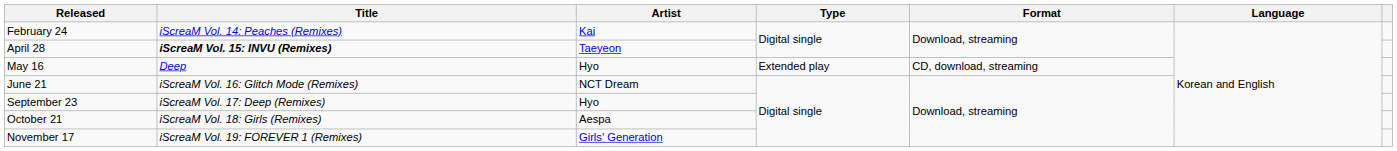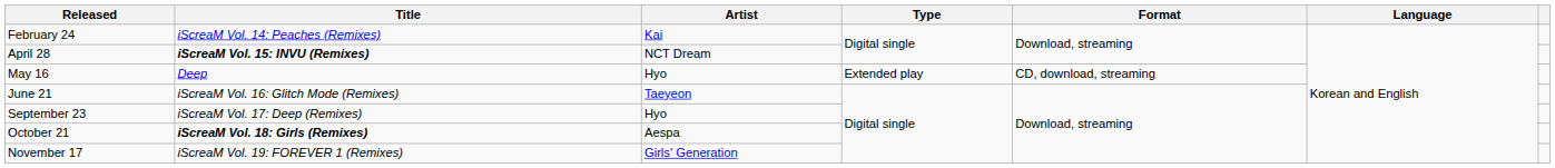 <table class="wikitable" width="100%">
 <tr>
 <th scope="col">Released</th>
 <th scope="col">Title</th>
 <th scope="col">Artist</th>
 <th scope="col">Type</th>
 <th scope="col">Format</th>
 <th scope="col">Language</th>
 <th scope="col" class="unsortable"></th>
 </tr>
 <tr>
 <td>February 24</td>
 <td><em><a href='#'>iScreaM Vol. 14: Peaches (Remixes)</a></em></td>
 <td><a href='#'>Kai</a></td>
 <td rowspan="2">Digital single</td>
 <td rowspan="2">Download, streaming</td>
 <td rowspan="7">Korean and English</td>
 <td></td>
 </tr>
 <tr>
 <td>April 28</td>
 <td><strong><em>iScreaM Vol. 15: INVU (Remixes)</em></strong></td>
-<td><a href='#'>Taeyeon</a></td>
+<td>NCT Dream</td>
 <td></td>
 </tr>
 <tr>
 <td>May 16</td>
 <td><em><a href='#'>Deep</a></em></td>
 <td>Hyo</td>
 <td>Extended play</td>
 <td>CD, download, streaming</td>
 <td></td>
 </tr>
 <tr>
 <td>June 21</td>
 <td><em>iScreaM Vol. 16: Glitch Mode (Remixes)</em></td>
-<td>NCT Dream</td>
+<td><a href='#'>Taeyeon</a></td>
 <td rowspan="4">Digital single</td>
 <td rowspan="4">Download, streaming</td>
 <td></td>
 </tr>
 <tr>
 <td>September 23</td>
 <td><em>iScreaM Vol. 17: Deep (Remixes)</em></td>
 <td>Hyo</td>
 <td></td>
 </tr>
 <tr>
 <td>October 21</td>
-<td><em>iScreaM Vol. 18: Girls (Remixes)</em></td>
+<td><strong><em>iScreaM Vol. 18: Girls (Remixes)</em></strong></td>
 <td>Aespa</td>
 <td></td>
 </tr>
 <tr>
 <td>November 17</td>
 <td><em>iScreaM Vol. 19: FOREVER 1 (Remixes)</em></td>
 <td><a href='#'>Girls' Generation</a></td>
 <td></td>
 </tr>
 </table>
